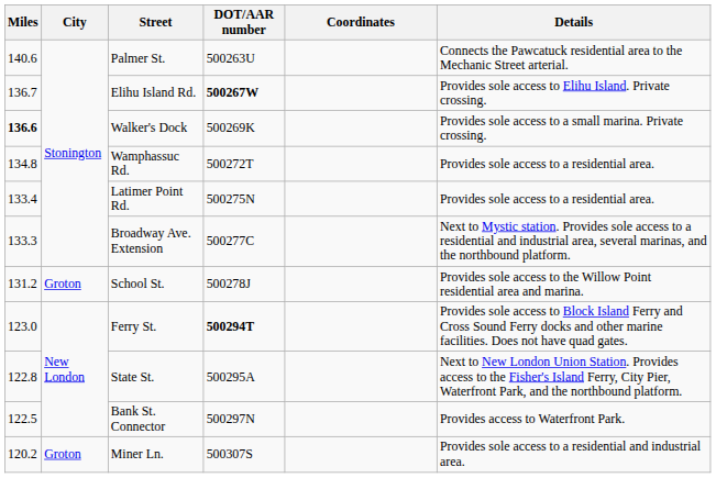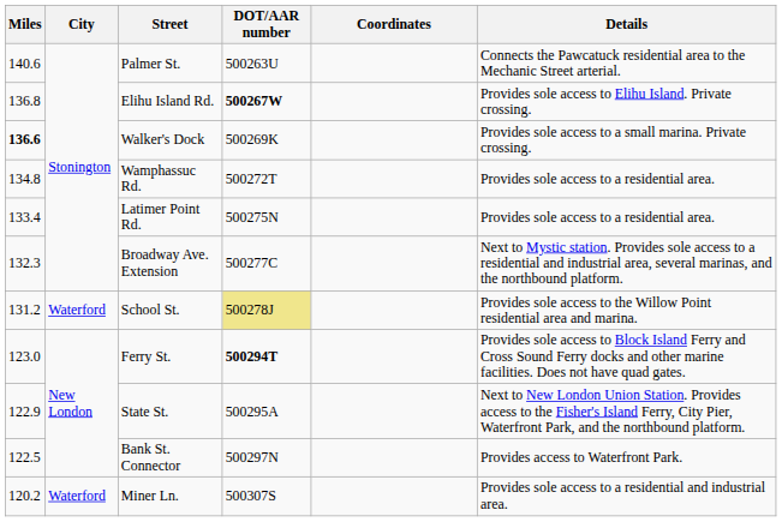 <table class="wikitable">
 <tr>
 <th>Miles</th>
 <th>City</th>
 <th>Street</th>
 <th>DOT/AAR number</th>
 <th scope="col" style="width:180px;">Coordinates</th>
 <th>Details</th>
 </tr>
 <tr>
 <td>140.6</td>
 <td rowspan=6><a href='#'>Stonington</a></td>
 <td>Palmer St.</td>
 <td>500263U</td>
 <td></td>
 <td>Connects the Pawcatuck residential area to the Mechanic Street arterial.</td>
 </tr>
 <tr>
-<td>136.7</td>
+<td>136.8</td>
 <td>Elihu Island Rd.</td>
 <td><strong>500267W</strong></td>
 <td></td>
 <td>Provides sole access to <a href='#'>Elihu Island</a>. Private crossing.</td>
 </tr>
 <tr>
 <td><strong>136.6</strong></td>
 <td>Walker's Dock</td>
 <td>500269K</td>
 <td></td>
 <td>Provides sole access to a small marina. Private crossing.</td>
 </tr>
 <tr>
 <td>134.8</td>
 <td>Wamphassuc Rd.</td>
 <td>500272T</td>
 <td></td>
 <td>Provides sole access to a residential area.</td>
 </tr>
 <tr>
 <td>133.4</td>
 <td>Latimer Point Rd.</td>
 <td>500275N</td>
 <td></td>
 <td>Provides sole access to a residential area.</td>
 </tr>
 <tr>
-<td>133.3</td>
+<td>132.3</td>
 <td>Broadway Ave. Extension</td>
 <td>500277C</td>
 <td></td>
 <td>Next to <a href='#'>Mystic station</a>. Provides sole access to a residential and industrial area, several marinas, and the northbound platform.</td>
 </tr>
 <tr>
 <td>131.2</td>
-<td><a href='#'>Groton</a></td>
+<td><a href='#'>Waterford</a></td>
 <td>School St.</td>
-<td>500278J</td>
+<td style="background: khaki;">500278J</td>
 <td></td>
 <td>Provides sole access to the Willow Point residential area and marina.</td>
 </tr>
 <tr>
 <td>123.0</td>
 <td rowspan=3><a href='#'>New London</a></td>
 <td>Ferry St.</td>
 <td><strong>500294T</strong></td>
 <td></td>
 <td>Provides sole access to <a href='#'>Block Island</a> Ferry and Cross Sound Ferry docks and other marine facilities. Does not have quad gates.</td>
 </tr>
 <tr>
-<td>122.8</td>
+<td>122.9</td>
 <td>State St.</td>
 <td>500295A</td>
 <td></td>
 <td>Next to <a href='#'>New London Union Station</a>. Provides access to the <a href='#'>Fisher's Island</a> Ferry, City Pier, Waterfront Park, and the northbound platform.</td>
 </tr>
 <tr>
 <td>122.5</td>
 <td>Bank St. Connector</td>
 <td>500297N</td>
 <td></td>
 <td>Provides access to Waterfront Park.</td>
 </tr>
 <tr>
 <td>120.2</td>
-<td><a href='#'>Groton</a></td>
+<td><a href='#'>Waterford</a></td>
 <td>Miner Ln.</td>
 <td>500307S</td>
 <td></td>
 <td>Provides sole access to a residential and industrial area.</td>
 </tr>
 </table>
